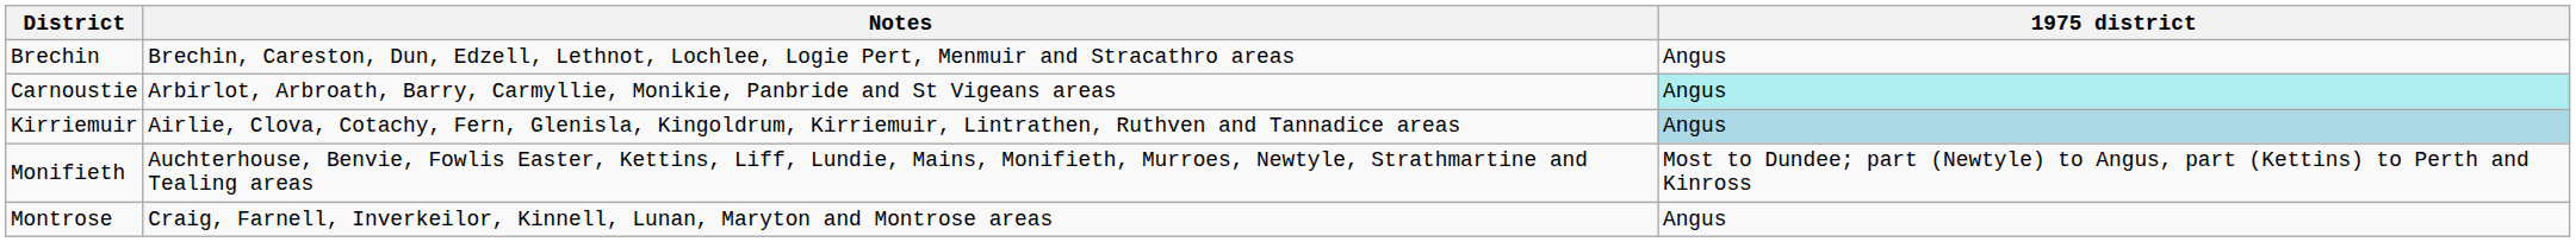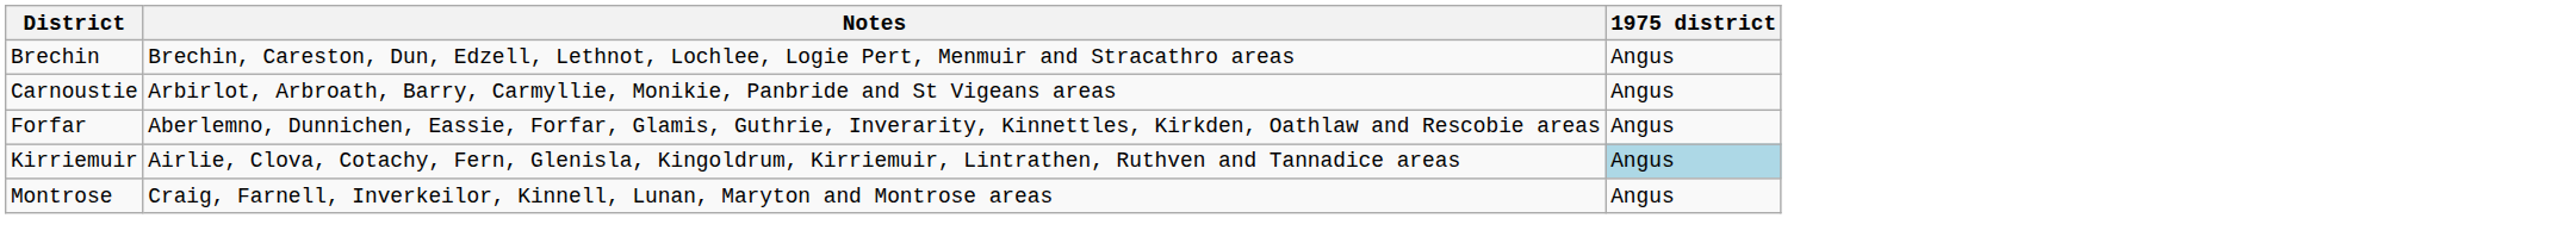 <table class="wikitable">
 <tr>
 <th>District</th>
 <th>Notes</th>
 <th>1975 district</th>
 </tr>
 <tr>
 <td>Brechin</td>
 <td>Brechin, Careston, Dun, Edzell, Lethnot, Lochlee, Logie Pert, Menmuir and Stracathro areas</td>
 <td>Angus</td>
 </tr>
 <tr>
 <td>Carnoustie</td>
 <td>Arbirlot, Arbroath, Barry, Carmyllie, Monikie, Panbride and St Vigeans areas</td>
-<td style="background: paleturquoise;">Angus</td>
+<td>Angus</td>
+</tr>
+<tr>
+<td>Forfar</td>
+<td>Aberlemno, Dunnichen, Eassie, Forfar, Glamis, Guthrie, Inverarity, Kinnettles, Kirkden, Oathlaw and Rescobie areas</td>
+<td>Angus</td>
 </tr>
 <tr>
 <td>Kirriemuir</td>
 <td>Airlie, Clova, Cotachy, Fern, Glenisla, Kingoldrum, Kirriemuir, Lintrathen, Ruthven and Tannadice areas</td>
 <td style="background: lightblue;">Angus</td>
 </tr>
 <tr>
-<td>Monifieth</td>
-<td>Auchterhouse, Benvie, Fowlis Easter, Kettins, Liff, Lundie, Mains, Monifieth, Murroes, Newtyle, Strathmartine and Tealing    areas</td>
-<td>Most to Dundee; part (Newtyle) to Angus, part (Kettins) to Perth and Kinross</td>
-</tr>
-<tr>
 <td>Montrose</td>
 <td>Craig, Farnell, Inverkeilor, Kinnell, Lunan, Maryton and Montrose areas</td>
 <td>Angus</td>
 </tr>
 </table>
